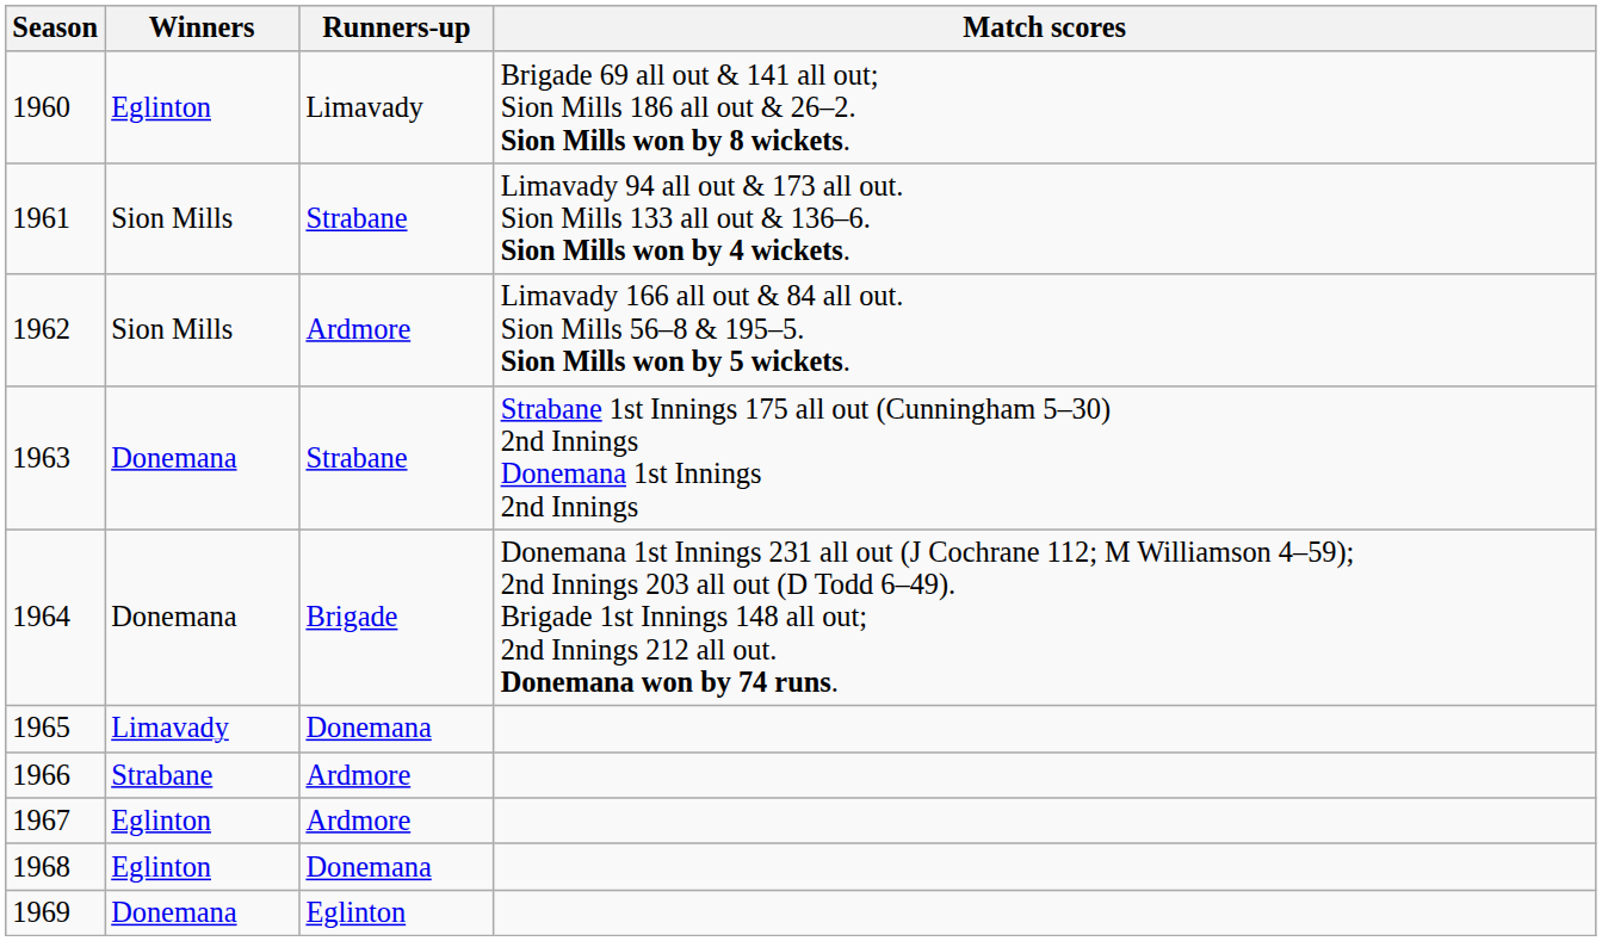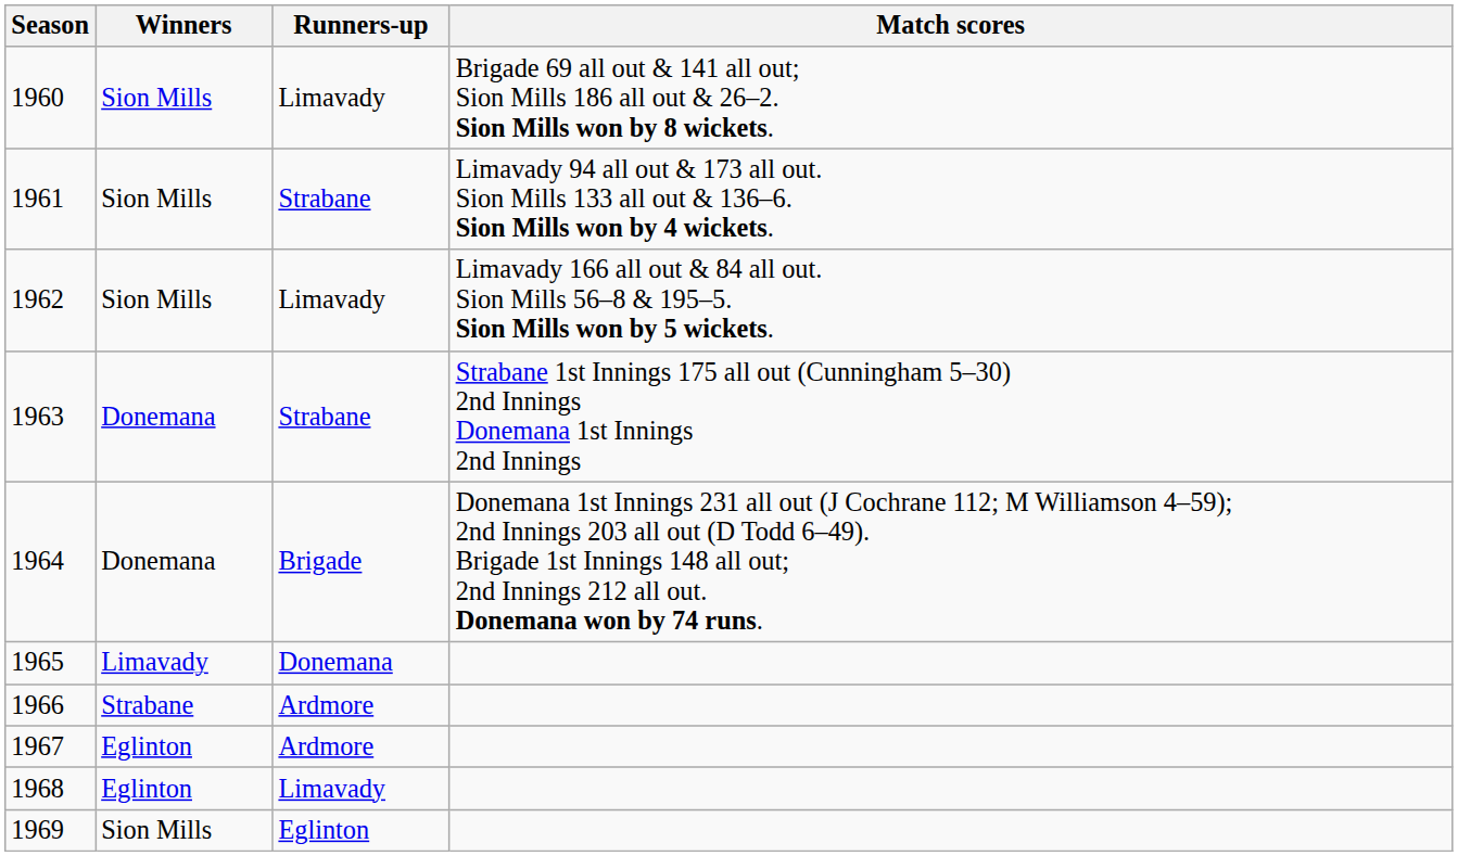 <table class="wikitable">
 <tr>
 <th>Season</th>
 <th width="100">Winners</th>
 <th width="100">Runners-up</th>
 <th width="600">Match scores</th>
 </tr>
 <tr>
 <td>1960</td>
-<td><a href='#'>Eglinton</a></td>
+<td><a href='#'>Sion Mills</a></td>
 <td>Limavady</td>
 <td>Brigade 69 all out & 141 all out;<br>Sion Mills 186 all out & 26–2.<br><strong>Sion Mills won by 8 wickets</strong>.</td>
 </tr>
 <tr>
 <td>1961</td>
 <td>Sion Mills</td>
 <td><a href='#'>Strabane</a></td>
 <td>Limavady 94 all out & 173 all out.<br>Sion Mills 133 all out & 136–6.<br><strong>Sion Mills won by 4 wickets</strong>.</td>
 </tr>
 <tr>
 <td>1962</td>
 <td>Sion Mills</td>
-<td><a href='#'>Ardmore</a></td>
+<td>Limavady</td>
 <td>Limavady 166 all out & 84 all out.<br>Sion Mills 56–8 & 195–5.<br><strong>Sion Mills won by 5 wickets</strong>.</td>
 </tr>
 <tr>
 <td>1963</td>
 <td><a href='#'>Donemana</a></td>
 <td><a href='#'>Strabane</a></td>
 <td><a href='#'>Strabane</a> 1st Innings 175 all out (Cunningham 5–30)<br>2nd Innings<br><a href='#'>Donemana</a> 1st Innings<br>2nd Innings<br></td>
 </tr>
 <tr>
 <td>1964</td>
 <td>Donemana</td>
 <td><a href='#'>Brigade</a></td>
 <td>Donemana 1st Innings 231 all out (J Cochrane 112; M Williamson 4–59);<br>2nd Innings 203 all out (D Todd 6–49).<br>Brigade 1st Innings 148 all out;<br>2nd Innings 212 all out.<br><strong>Donemana won by 74 runs</strong>.</td>
 </tr>
 <tr>
 <td>1965</td>
 <td><a href='#'>Limavady</a></td>
 <td><a href='#'>Donemana</a></td>
 <td></td>
 </tr>
 <tr>
 <td>1966</td>
 <td><a href='#'>Strabane</a></td>
 <td><a href='#'>Ardmore</a></td>
 <td></td>
 </tr>
 <tr>
 <td>1967</td>
 <td><a href='#'>Eglinton</a></td>
 <td><a href='#'>Ardmore</a></td>
 <td></td>
 </tr>
 <tr>
 <td>1968</td>
 <td><a href='#'>Eglinton</a></td>
-<td><a href='#'>Donemana</a></td>
+<td><a href='#'>Limavady</a></td>
 <td></td>
 </tr>
 <tr>
 <td>1969</td>
-<td><a href='#'>Donemana</a></td>
+<td>Sion Mills</td>
 <td><a href='#'>Eglinton</a></td>
 <td></td>
 </tr>
 </table>
